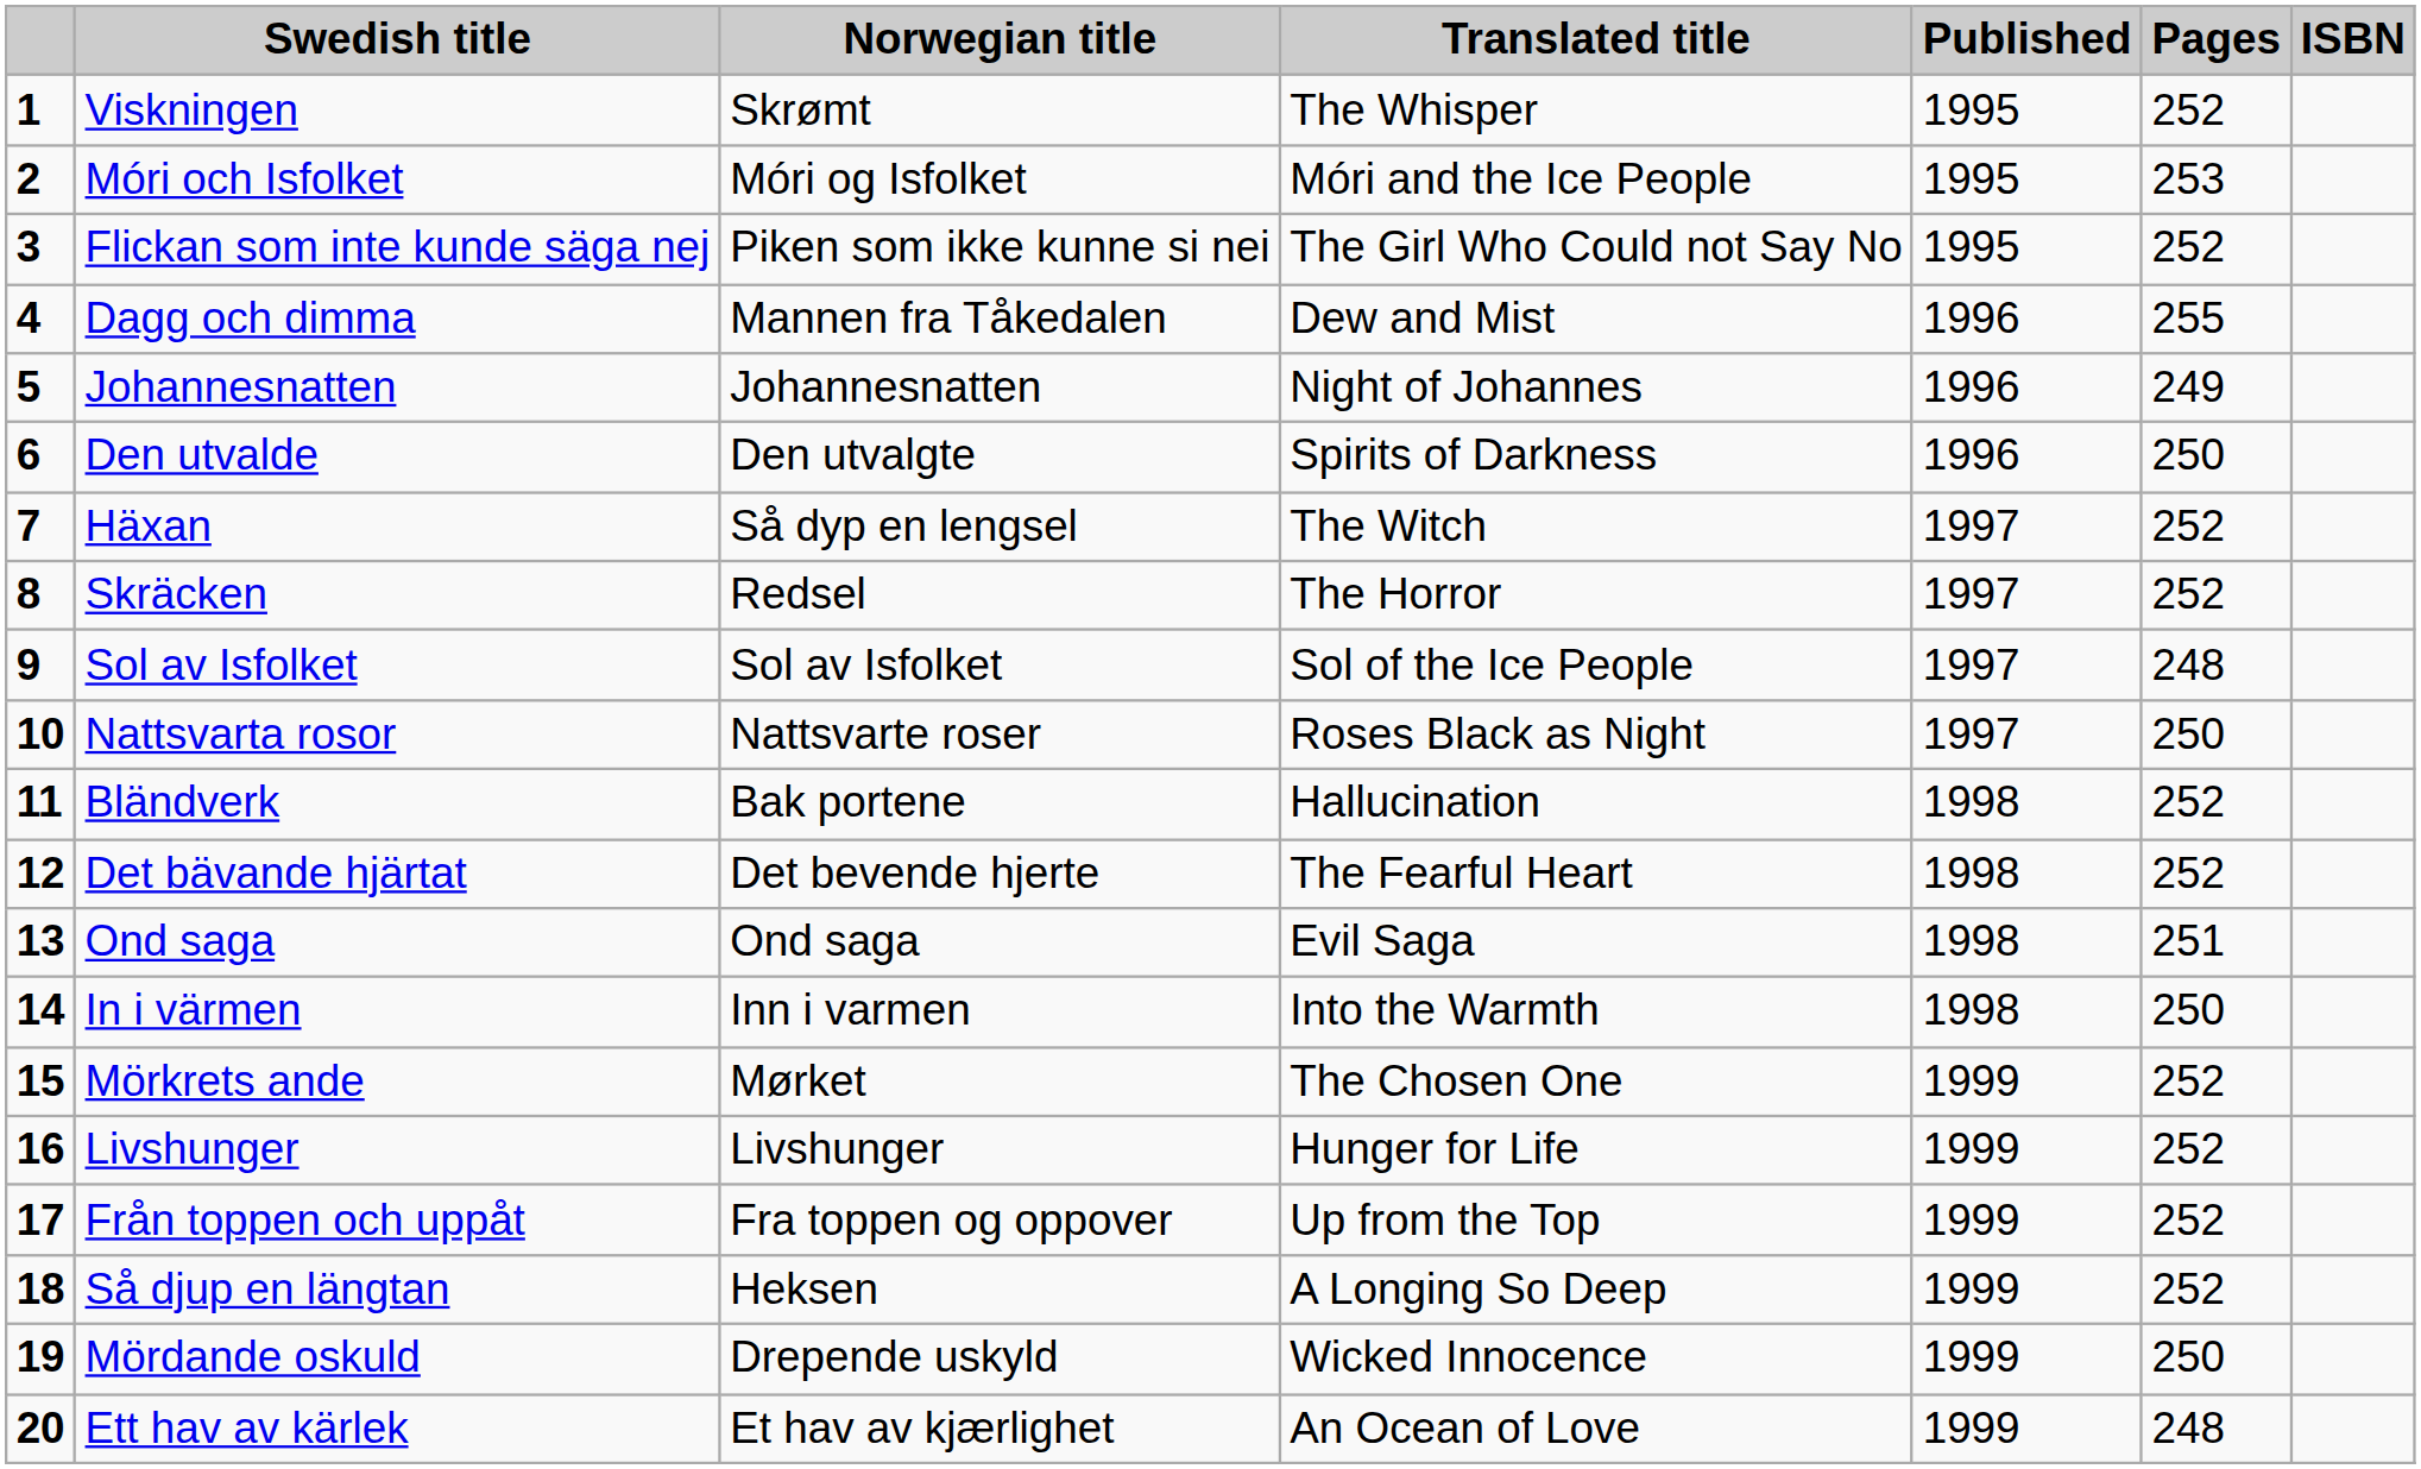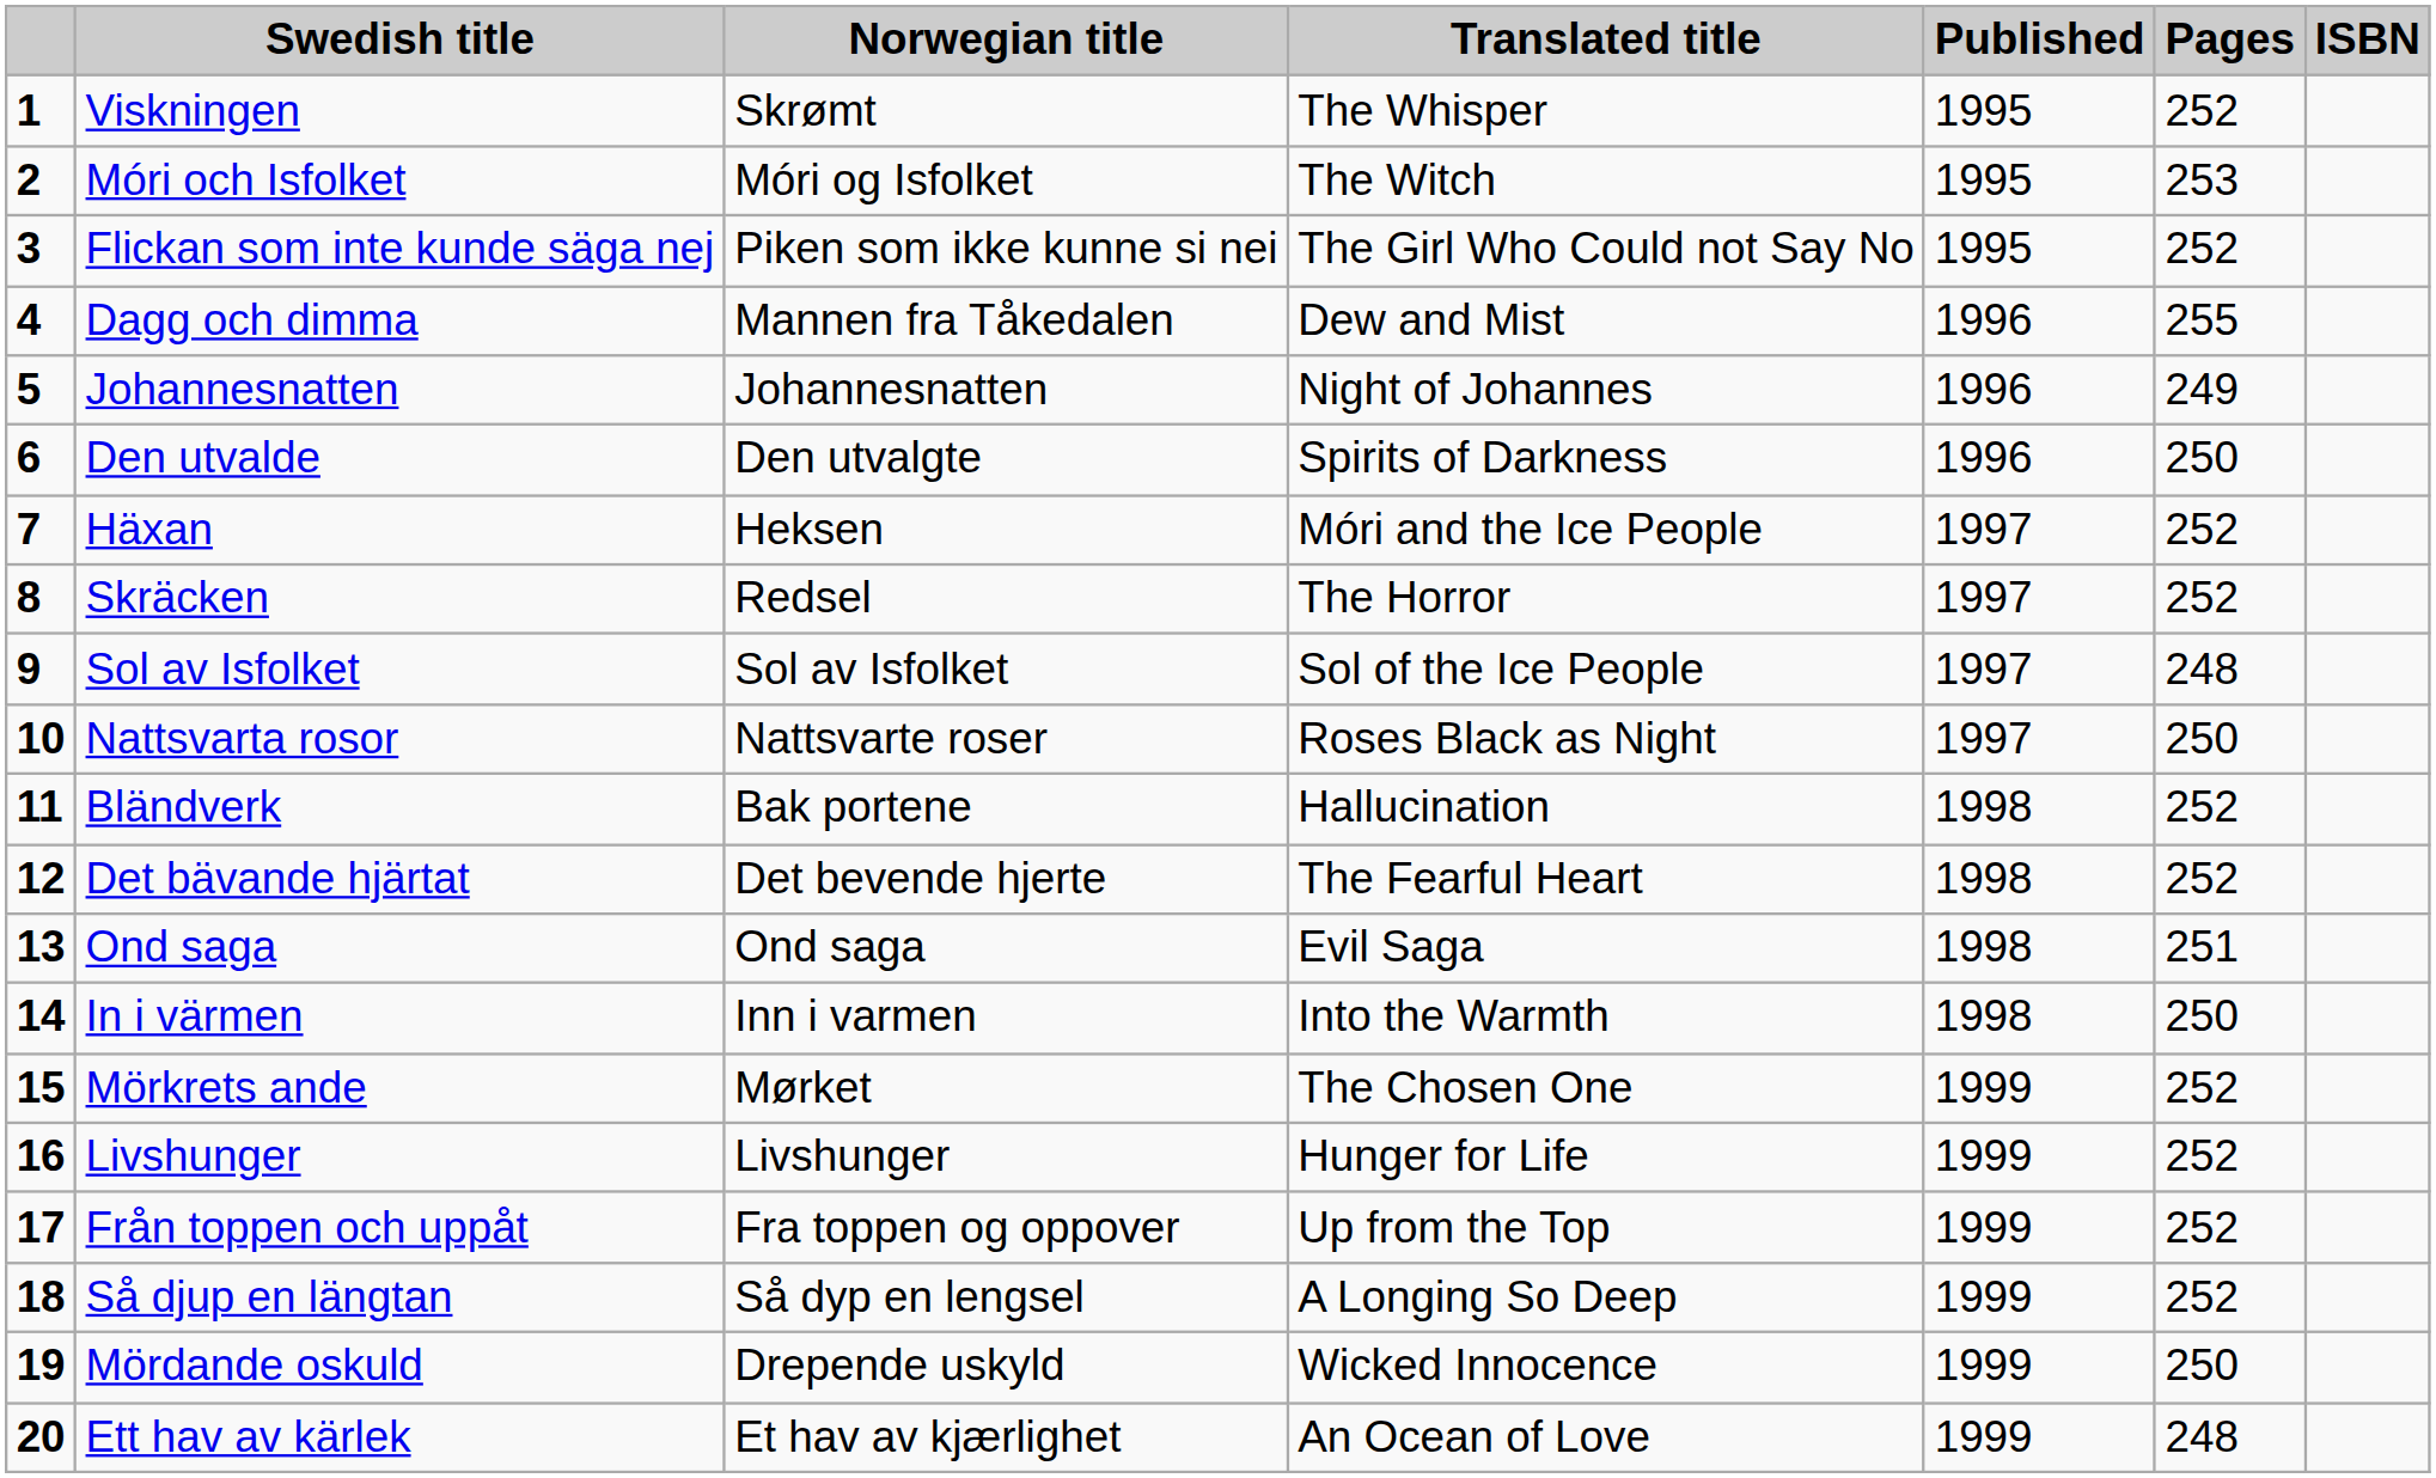 <table class="wikitable">
 <tr>
 <th style="background-color: #CCCCCC"></th>
 <th style="background-color: #CCCCCC"><strong>Swedish title</strong></th>
 <th style="background-color: #CCCCCC"><strong>Norwegian title</strong></th>
 <th style="background-color: #CCCCCC"><strong>Translated title</strong></th>
 <th style="background-color: #CCCCCC"><strong>Published</strong></th>
 <th style="background-color: #CCCCCC"><strong>Pages</strong></th>
 <th style="background-color: #CCCCCC"><strong>ISBN</strong></th>
 </tr>
 <tr>
 <td><strong>1</strong></td>
 <td><a href='#'>Viskningen</a></td>
 <td>Skrømt</td>
 <td>The Whisper</td>
 <td>1995</td>
 <td>252</td>
 <td></td>
 </tr>
 <tr>
 <td><strong>2</strong></td>
 <td><a href='#'>Móri och Isfolket</a></td>
 <td>Móri og Isfolket</td>
-<td>Móri and the Ice People</td>
+<td>The Witch</td>
 <td>1995</td>
 <td>253</td>
 <td></td>
 </tr>
 <tr>
 <td><strong>3</strong></td>
 <td><a href='#'>Flickan som inte kunde säga nej</a></td>
 <td>Piken som ikke kunne si nei</td>
 <td>The Girl Who Could not Say No</td>
 <td>1995</td>
 <td>252</td>
 <td></td>
 </tr>
 <tr>
 <td><strong>4</strong></td>
 <td><a href='#'>Dagg och dimma</a></td>
 <td>Mannen fra Tåkedalen</td>
 <td>Dew and Mist</td>
 <td>1996</td>
 <td>255</td>
 <td></td>
 </tr>
 <tr>
 <td><strong>5</strong></td>
 <td><a href='#'>Johannesnatten</a></td>
 <td>Johannesnatten</td>
 <td>Night of Johannes</td>
 <td>1996</td>
 <td>249</td>
 <td></td>
 </tr>
 <tr>
 <td><strong>6</strong></td>
 <td><a href='#'>Den utvalde</a></td>
 <td>Den utvalgte</td>
 <td>Spirits of Darkness</td>
 <td>1996</td>
 <td>250</td>
 <td></td>
 </tr>
 <tr>
 <td><strong>7</strong></td>
 <td><a href='#'>Häxan</a></td>
-<td>Så dyp en lengsel</td>
-<td>The Witch</td>
+<td>Heksen</td>
+<td>Móri and the Ice People</td>
 <td>1997</td>
 <td>252</td>
 <td></td>
 </tr>
 <tr>
 <td><strong>8</strong></td>
 <td><a href='#'>Skräcken</a></td>
 <td>Redsel</td>
 <td>The Horror</td>
 <td>1997</td>
 <td>252</td>
 <td></td>
 </tr>
 <tr>
 <td><strong>9</strong></td>
 <td><a href='#'>Sol av Isfolket</a></td>
 <td>Sol av Isfolket</td>
 <td>Sol of the Ice People</td>
 <td>1997</td>
 <td>248</td>
 <td></td>
 </tr>
 <tr>
 <td><strong>10</strong></td>
 <td><a href='#'>Nattsvarta rosor</a></td>
 <td>Nattsvarte roser</td>
 <td>Roses Black as Night</td>
 <td>1997</td>
 <td>250</td>
 <td></td>
 </tr>
 <tr>
 <td><strong>11</strong></td>
 <td><a href='#'>Bländverk</a></td>
 <td>Bak portene</td>
 <td>Hallucination</td>
 <td>1998</td>
 <td>252</td>
 <td></td>
 </tr>
 <tr>
 <td><strong>12</strong></td>
 <td><a href='#'>Det bävande hjärtat</a></td>
 <td>Det bevende hjerte</td>
 <td>The Fearful Heart</td>
 <td>1998</td>
 <td>252</td>
 <td></td>
 </tr>
 <tr>
 <td><strong>13</strong></td>
 <td><a href='#'>Ond saga</a></td>
 <td>Ond saga</td>
 <td>Evil Saga</td>
 <td>1998</td>
 <td>251</td>
 <td></td>
 </tr>
 <tr>
 <td><strong>14</strong></td>
 <td><a href='#'>In i värmen</a></td>
 <td>Inn i varmen</td>
 <td>Into the Warmth</td>
 <td>1998</td>
 <td>250</td>
 <td></td>
 </tr>
 <tr>
 <td><strong>15</strong></td>
 <td><a href='#'>Mörkrets ande</a></td>
 <td>Mørket</td>
 <td>The Chosen One</td>
 <td>1999</td>
 <td>252</td>
 <td></td>
 </tr>
 <tr>
 <td><strong>16</strong></td>
 <td><a href='#'>Livshunger</a></td>
 <td>Livshunger</td>
 <td>Hunger for Life</td>
 <td>1999</td>
 <td>252</td>
 <td></td>
 </tr>
 <tr>
 <td><strong>17</strong></td>
 <td><a href='#'>Från toppen och uppåt</a></td>
 <td>Fra toppen og oppover</td>
 <td>Up from the Top</td>
 <td>1999</td>
 <td>252</td>
 <td></td>
 </tr>
 <tr>
 <td><strong>18</strong></td>
 <td><a href='#'>Så djup en längtan</a></td>
-<td>Heksen</td>
+<td>Så dyp en lengsel</td>
 <td>A Longing So Deep</td>
 <td>1999</td>
 <td>252</td>
 <td></td>
 </tr>
 <tr>
 <td><strong>19</strong></td>
 <td><a href='#'>Mördande oskuld</a></td>
 <td>Drepende uskyld</td>
 <td>Wicked Innocence</td>
 <td>1999</td>
 <td>250</td>
 <td></td>
 </tr>
 <tr>
 <td><strong>20</strong></td>
 <td><a href='#'>Ett hav av kärlek</a></td>
 <td>Et hav av kjærlighet</td>
 <td>An Ocean of Love</td>
 <td>1999</td>
 <td>248</td>
 <td></td>
 </tr>
 <tr>
 </tr>
 </table>
